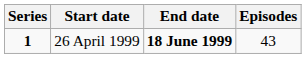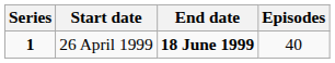 <table class="wikitable" style="text-align:center;">
 <tr>
 <th>Series</th>
 <th>Start date</th>
 <th>End date</th>
 <th>Episodes</th>
 </tr>
 <tr>
 <td><strong>1</strong></td>
 <td>26 April 1999</td>
 <td><strong>18 June 1999</strong></td>
-<td>43</td>
+<td>40</td>
 </tr>
 </table>
